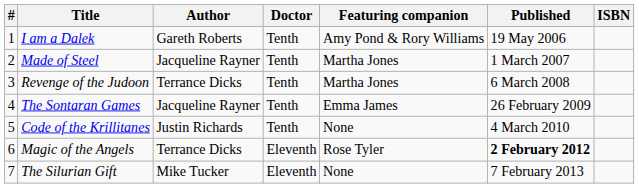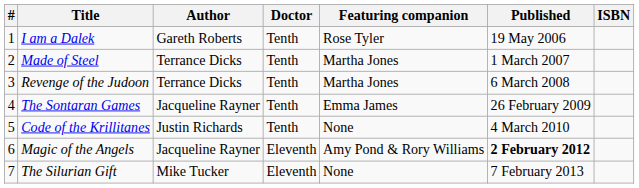 <table class="wikitable">
 <tr>
 <th>#</th>
 <th>Title</th>
 <th>Author</th>
 <th>Doctor</th>
 <th>Featuring companion</th>
 <th>Published</th>
 <th>ISBN</th>
 </tr>
 <tr>
 <td>1</td>
 <td><em><a href='#'>I am a Dalek</a></em></td>
 <td>Gareth Roberts</td>
 <td>Tenth</td>
-<td>Amy Pond & Rory Williams</td>
+<td>Rose Tyler</td>
 <td>19 May 2006</td>
 <td></td>
 </tr>
 <tr>
 <td>2</td>
 <td><em><a href='#'>Made of Steel</a></em></td>
-<td>Jacqueline Rayner</td>
+<td>Terrance Dicks</td>
 <td>Tenth</td>
 <td>Martha Jones</td>
 <td>1 March 2007</td>
 <td></td>
 </tr>
 <tr>
 <td>3</td>
 <td><em>Revenge of the Judoon</em></td>
 <td>Terrance Dicks</td>
 <td>Tenth</td>
 <td>Martha Jones</td>
 <td>6 March 2008</td>
 <td></td>
 </tr>
 <tr>
 <td>4</td>
 <td><em><a href='#'>The Sontaran Games</a></em></td>
 <td>Jacqueline Rayner</td>
 <td>Tenth</td>
 <td>Emma James</td>
 <td>26 February 2009</td>
 <td></td>
 </tr>
 <tr>
 <td>5</td>
 <td><em><a href='#'>Code of the Krillitanes</a></em></td>
 <td>Justin Richards</td>
 <td>Tenth</td>
 <td>None</td>
 <td>4 March 2010</td>
 <td></td>
 </tr>
 <tr>
 <td>6</td>
 <td><em>Magic of the Angels</em></td>
-<td>Terrance Dicks</td>
+<td>Jacqueline Rayner</td>
 <td>Eleventh</td>
-<td>Rose Tyler</td>
+<td>Amy Pond & Rory Williams</td>
 <td><strong>2 February 2012</strong></td>
 <td></td>
 </tr>
 <tr>
 <td>7</td>
 <td><em>The Silurian Gift</em></td>
 <td>Mike Tucker</td>
 <td>Eleventh</td>
 <td>None</td>
 <td>7 February 2013</td>
 <td></td>
 </tr>
 </table>
